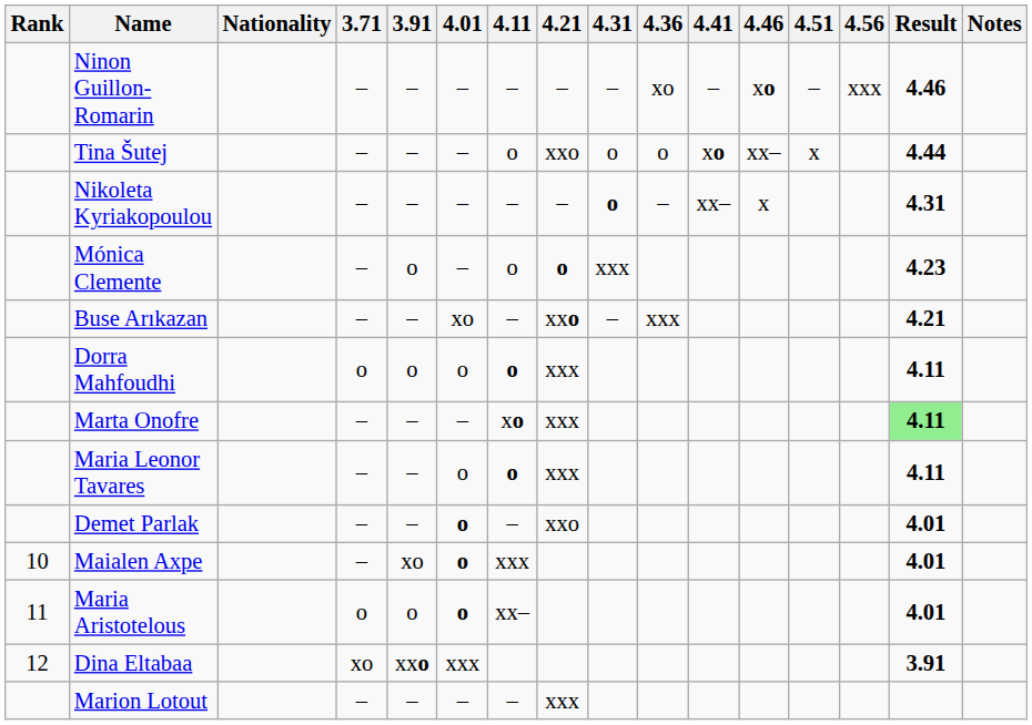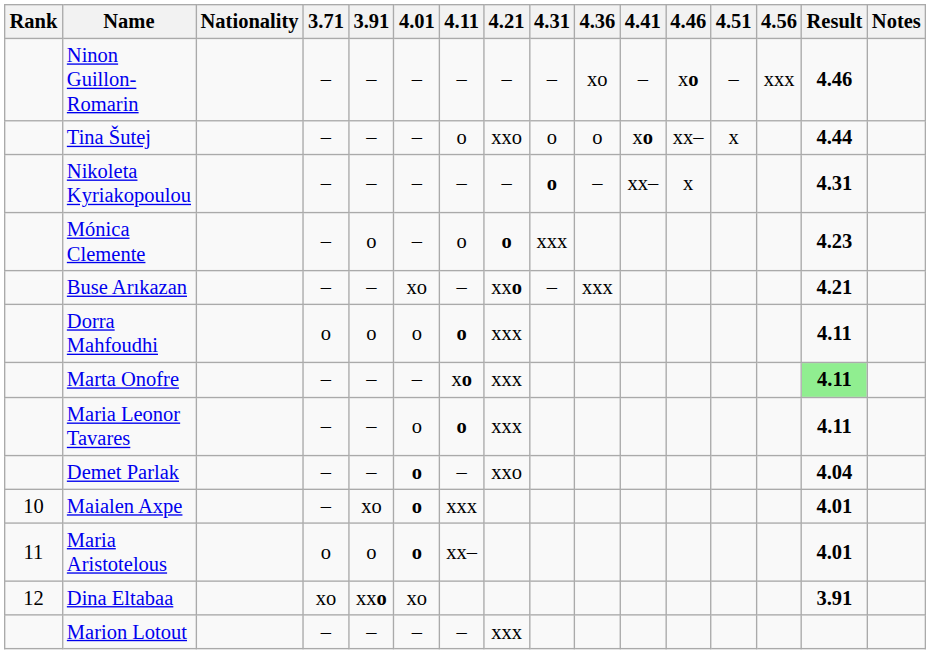 <table class="wikitable sortable" style="text-align:center;font-size:95%">
 <tr>
 <th>Rank</th>
 <th>Name</th>
 <th>Nationality</th>
 <th>3.71</th>
 <th>3.91</th>
 <th>4.01</th>
 <th>4.11</th>
 <th>4.21</th>
 <th>4.31</th>
 <th>4.36</th>
 <th>4.41</th>
 <th>4.46</th>
 <th>4.51</th>
 <th>4.56</th>
 <th>Result</th>
 <th>Notes</th>
 </tr>
 <tr>
 <td></td>
 <td align=left><a href='#'>Ninon Guillon-Romarin</a></td>
 <td align=left></td>
 <td>–</td>
 <td>–</td>
 <td>–</td>
 <td>–</td>
 <td>–</td>
 <td>–</td>
 <td>xo</td>
 <td>–</td>
 <td>x<strong>o</strong></td>
 <td>–</td>
 <td>xxx</td>
 <td><strong>4.46</strong></td>
 <td></td>
 </tr>
 <tr>
 <td></td>
 <td align=left><a href='#'>Tina Šutej</a></td>
 <td align=left></td>
 <td>–</td>
 <td>–</td>
 <td>–</td>
 <td>o</td>
 <td>xxo</td>
 <td>o</td>
 <td>o</td>
 <td>x<strong>o</strong></td>
 <td>xx–</td>
 <td>x</td>
 <td></td>
 <td><strong>4.44</strong></td>
 <td></td>
 </tr>
 <tr>
 <td></td>
 <td align=left><a href='#'>Nikoleta Kyriakopoulou</a></td>
 <td align=left></td>
 <td>–</td>
 <td>–</td>
 <td>–</td>
 <td>–</td>
 <td>–</td>
 <td><strong>o</strong></td>
 <td>–</td>
 <td>xx–</td>
 <td>x</td>
 <td></td>
 <td></td>
 <td><strong>4.31</strong></td>
 <td></td>
 </tr>
 <tr>
 <td></td>
 <td align=left><a href='#'>Mónica Clemente</a></td>
 <td align=left></td>
 <td>–</td>
 <td>o</td>
 <td>–</td>
 <td>o</td>
 <td><strong>o</strong></td>
 <td>xxx</td>
 <td></td>
 <td></td>
 <td></td>
 <td></td>
 <td></td>
 <td><strong>4.23</strong></td>
 <td></td>
 </tr>
 <tr>
 <td></td>
 <td align=left><a href='#'>Buse Arıkazan</a></td>
 <td align=left></td>
 <td>–</td>
 <td>–</td>
 <td>xo</td>
 <td>–</td>
 <td>xx<strong>o</strong></td>
 <td>–</td>
 <td>xxx</td>
 <td></td>
 <td></td>
 <td></td>
 <td></td>
 <td><strong>4.21</strong></td>
 <td></td>
 </tr>
 <tr>
 <td></td>
 <td align=left><a href='#'>Dorra Mahfoudhi</a></td>
 <td align=left></td>
 <td>o</td>
 <td>o</td>
 <td>o</td>
 <td><strong>o</strong></td>
 <td>xxx</td>
 <td></td>
 <td></td>
 <td></td>
 <td></td>
 <td></td>
 <td></td>
 <td><strong>4.11</strong></td>
 <td></td>
 </tr>
 <tr>
 <td></td>
 <td align=left><a href='#'>Marta Onofre</a></td>
 <td align=left></td>
 <td>–</td>
 <td>–</td>
 <td>–</td>
 <td>x<strong>o</strong></td>
 <td>xxx</td>
 <td></td>
 <td></td>
 <td></td>
 <td></td>
 <td></td>
 <td></td>
 <td style="background: lightgreen;"><strong>4.11</strong></td>
 <td></td>
 </tr>
 <tr>
 <td></td>
 <td align=left><a href='#'>Maria Leonor Tavares</a></td>
 <td align=left></td>
 <td>–</td>
 <td>–</td>
 <td>o</td>
 <td><strong>o</strong></td>
 <td>xxx</td>
 <td></td>
 <td></td>
 <td></td>
 <td></td>
 <td></td>
 <td></td>
 <td><strong>4.11</strong></td>
 <td></td>
 </tr>
 <tr>
 <td></td>
 <td align=left><a href='#'>Demet Parlak</a></td>
 <td align=left></td>
 <td>–</td>
 <td>–</td>
 <td><strong>o</strong></td>
 <td>–</td>
 <td>xxo</td>
 <td></td>
 <td></td>
 <td></td>
 <td></td>
 <td></td>
 <td></td>
-<td><strong>4.01</strong></td>
+<td><strong>4.04</strong></td>
 <td></td>
 </tr>
 <tr>
 <td>10</td>
 <td align=left><a href='#'>Maialen Axpe</a></td>
 <td align=left></td>
 <td>–</td>
 <td>xo</td>
 <td><strong>o</strong></td>
 <td>xxx</td>
 <td></td>
 <td></td>
 <td></td>
 <td></td>
 <td></td>
 <td></td>
 <td></td>
 <td><strong>4.01</strong></td>
 <td></td>
 </tr>
 <tr>
 <td>11</td>
 <td align=left><a href='#'>Maria Aristotelous</a></td>
 <td align=left></td>
 <td>o</td>
 <td>o</td>
 <td><strong>o</strong></td>
 <td>xx–</td>
 <td></td>
 <td></td>
 <td></td>
 <td></td>
 <td></td>
 <td></td>
 <td></td>
 <td><strong>4.01</strong></td>
 <td></td>
 </tr>
 <tr>
 <td>12</td>
 <td align=left><a href='#'>Dina Eltabaa</a></td>
 <td align=left></td>
 <td>xo</td>
 <td>xx<strong>o</strong></td>
-<td>xxx</td>
+<td>xo</td>
 <td></td>
 <td></td>
 <td></td>
 <td></td>
 <td></td>
 <td></td>
 <td></td>
 <td></td>
 <td><strong>3.91</strong></td>
 <td></td>
 </tr>
 <tr>
 <td></td>
 <td align=left><a href='#'>Marion Lotout</a></td>
 <td align=left></td>
 <td>–</td>
 <td>–</td>
 <td>–</td>
 <td>–</td>
 <td>xxx</td>
 <td></td>
 <td></td>
 <td></td>
 <td></td>
 <td></td>
 <td></td>
 <td><strong></strong></td>
 <td></td>
 </tr>
 </table>
